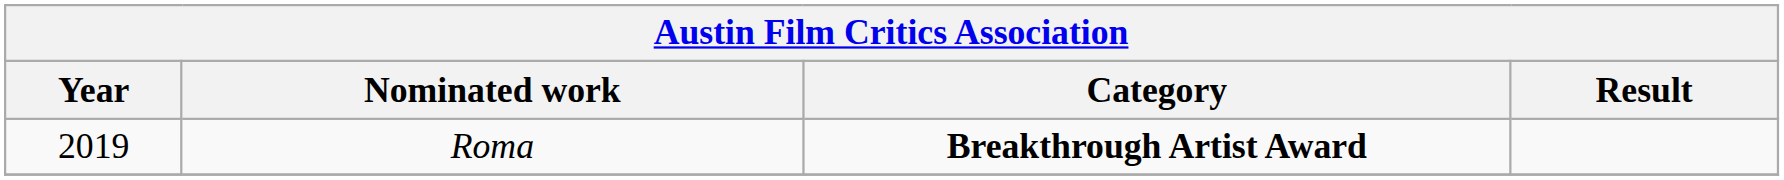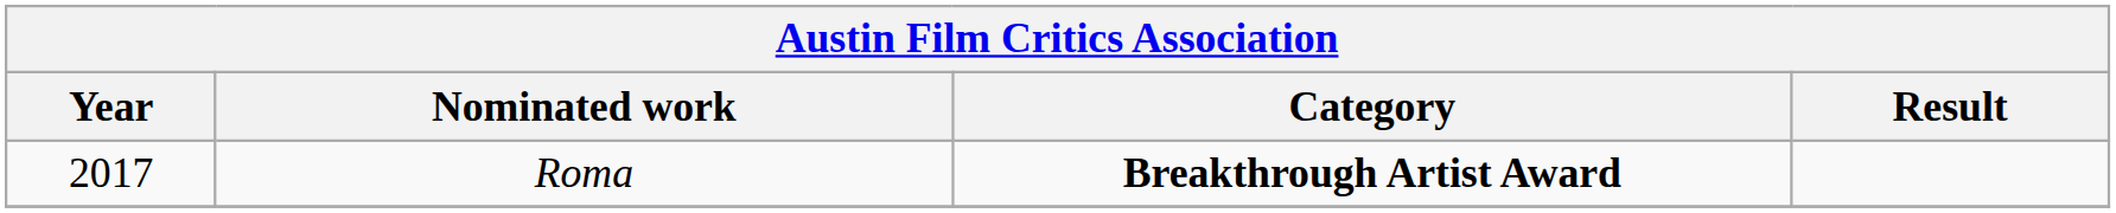 <table style="width:90%;" class="wikitable">
 <tr>
 <th colspan="4" style="text-align:center;"><a href='#'>Austin Film Critics Association</a></th>
 </tr>
 <tr>
 <th style="width:10%;">Year</th>
 <th style="width:35%;">Nominated work</th>
 <th style="width:40%;">Category</th>
 <th style="width:15%;">Result</th>
 </tr>
 <tr>
-<td style="text-align:center;">2019</td>
+<td style="text-align:center;">2017</td>
 <td style="text-align:center;"><em>Roma</em></td>
 <td style="text-align:center;"><strong>Breakthrough Artist Award</strong></td>
 <td></td>
 </tr>
 <tr>
 </tr>
 </table>
